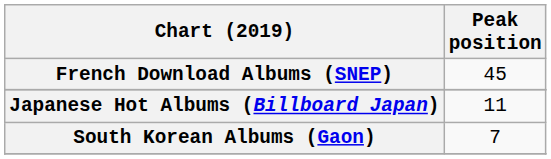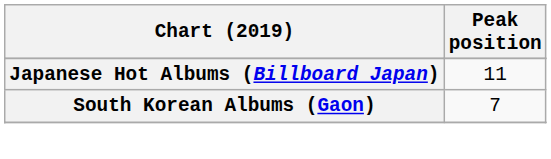 <table class="wikitable sortable plainrowheaders" style="text-align:center">
 <tr>
 <th scope="col">Chart (2019)</th>
 <th scope="col">Peak<br>position</th>
-</tr>
-<tr>
-<th scope="row">French Download Albums (<a href='#'>SNEP</a>)</th>
-<td>45</td>
 </tr>
 <tr>
 </tr>
 <tr>
 <th scope="row">Japanese Hot Albums (<em><a href='#'>Billboard Japan</a></em>)</th>
 <td>11</td>
 </tr>
 <tr>
 <th scope="row">South Korean Albums (<a href='#'>Gaon</a>)</th>
 <td>7</td>
 </tr>
 <tr>
 </tr>
 <tr>
 </tr>
 <tr>
 </tr>
 </table>
